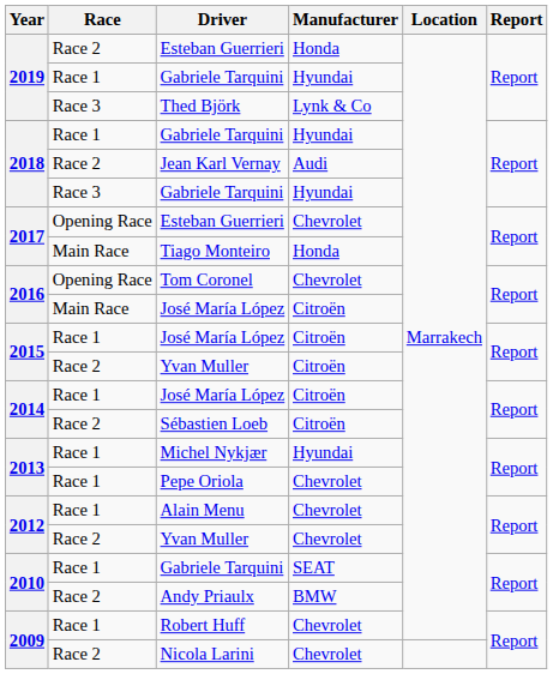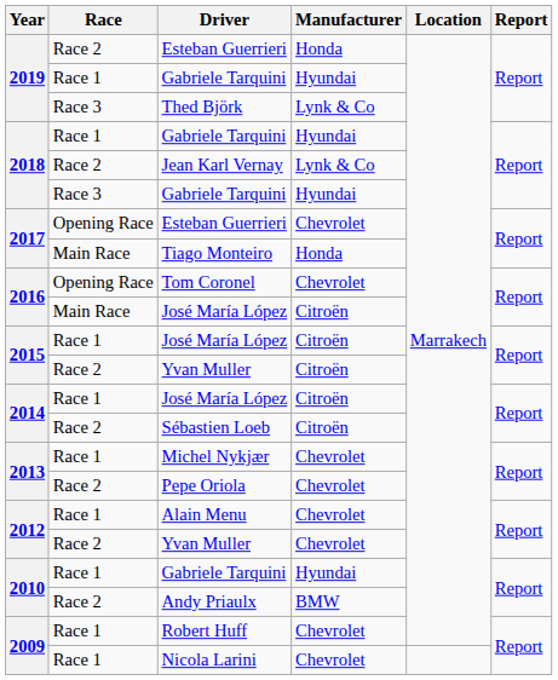 <table class="wikitable" style="font-size: 95%;">
 <tr>
 <th>Year</th>
 <th>Race</th>
 <th>Driver</th>
 <th>Manufacturer</th>
 <th>Location</th>
 <th>Report</th>
 </tr>
 <tr>
 <th rowspan=3><a href='#'>2019</a></th>
 <td>Race 2</td>
 <td> <a href='#'>Esteban Guerrieri</a></td>
 <td> <a href='#'>Honda</a></td>
 <td rowspan=22><a href='#'>Marrakech</a></td>
 <td rowspan=3><a href='#'>Report</a></td>
 </tr>
 <tr>
 <td>Race 1</td>
 <td> <a href='#'>Gabriele Tarquini</a></td>
 <td> <a href='#'>Hyundai</a></td>
 </tr>
 <tr>
 <td>Race 3</td>
 <td> <a href='#'>Thed Björk</a></td>
 <td> <a href='#'>Lynk & Co</a></td>
 </tr>
 <tr>
 </tr>
 <tr>
 <th rowspan=3><a href='#'>2018</a></th>
 <td>Race 1</td>
 <td> <a href='#'>Gabriele Tarquini</a></td>
 <td> <a href='#'>Hyundai</a></td>
 <td rowspan=3><a href='#'>Report</a></td>
 </tr>
 <tr>
 <td>Race 2</td>
 <td> <a href='#'>Jean Karl Vernay</a></td>
-<td> <a href='#'>Audi</a></td>
+<td> <a href='#'>Lynk & Co</a></td>
 </tr>
 <tr>
 <td>Race 3</td>
 <td> <a href='#'>Gabriele Tarquini</a></td>
 <td> <a href='#'>Hyundai</a></td>
 </tr>
 <tr>
 <th rowspan=2><a href='#'>2017</a></th>
 <td>Opening Race</td>
 <td> <a href='#'>Esteban Guerrieri</a></td>
 <td> <a href='#'>Chevrolet</a></td>
 <td rowspan=2><a href='#'>Report</a></td>
 </tr>
 <tr>
 <td>Main Race</td>
 <td> <a href='#'>Tiago Monteiro</a></td>
 <td> <a href='#'>Honda</a></td>
 </tr>
 <tr>
 <th rowspan=2><a href='#'>2016</a></th>
 <td>Opening Race</td>
 <td> <a href='#'>Tom Coronel</a></td>
 <td> <a href='#'>Chevrolet</a></td>
 <td rowspan=2><a href='#'>Report</a></td>
 </tr>
 <tr>
 <td>Main Race</td>
 <td> <a href='#'>José María López</a></td>
 <td> <a href='#'>Citroën</a></td>
 </tr>
 <tr>
 <th rowspan=2><a href='#'>2015</a></th>
 <td>Race 1</td>
 <td> <a href='#'>José María López</a></td>
 <td> <a href='#'>Citroën</a></td>
 <td rowspan=2><a href='#'>Report</a></td>
 </tr>
 <tr>
 <td>Race 2</td>
 <td> <a href='#'>Yvan Muller</a></td>
 <td> <a href='#'>Citroën</a></td>
 </tr>
 <tr>
 <th rowspan=2><a href='#'>2014</a></th>
 <td>Race 1</td>
 <td> <a href='#'>José María López</a></td>
 <td> <a href='#'>Citroën</a></td>
 <td rowspan=2><a href='#'>Report</a></td>
 </tr>
 <tr>
 <td>Race 2</td>
 <td> <a href='#'>Sébastien Loeb</a></td>
 <td> <a href='#'>Citroën</a></td>
 </tr>
 <tr>
 <th rowspan=2><a href='#'>2013</a></th>
 <td>Race 1</td>
 <td> <a href='#'>Michel Nykjær</a></td>
-<td> <a href='#'>Hyundai</a></td>
+<td> <a href='#'>Chevrolet</a></td>
 <td rowspan=2><a href='#'>Report</a></td>
 </tr>
 <tr>
-<td>Race 1</td>
+<td>Race 2</td>
 <td> <a href='#'>Pepe Oriola</a></td>
 <td> <a href='#'>Chevrolet</a></td>
 </tr>
 <tr>
 <th rowspan=2><a href='#'>2012</a></th>
 <td>Race 1</td>
 <td> <a href='#'>Alain Menu</a></td>
 <td> <a href='#'>Chevrolet</a></td>
 <td rowspan=2><a href='#'>Report</a></td>
 </tr>
 <tr>
 <td>Race 2</td>
 <td> <a href='#'>Yvan Muller</a></td>
 <td> <a href='#'>Chevrolet</a></td>
 </tr>
 <tr>
 <th rowspan=2><a href='#'>2010</a></th>
 <td>Race 1</td>
 <td> <a href='#'>Gabriele Tarquini</a></td>
-<td> <a href='#'>SEAT</a></td>
+<td> <a href='#'>Hyundai</a></td>
 <td rowspan=2><a href='#'>Report</a></td>
 </tr>
 <tr>
 <td>Race 2</td>
 <td> <a href='#'>Andy Priaulx</a></td>
 <td> <a href='#'>BMW</a></td>
 </tr>
 <tr>
 <th rowspan=2><a href='#'>2009</a></th>
 <td>Race 1</td>
 <td> <a href='#'>Robert Huff</a></td>
 <td> <a href='#'>Chevrolet</a></td>
 <td rowspan=2><a href='#'>Report</a></td>
 </tr>
 <tr>
-<td>Race 2</td>
+<td>Race 1</td>
 <td> <a href='#'>Nicola Larini</a></td>
 <td> <a href='#'>Chevrolet</a></td>
 </tr>
 </table>
